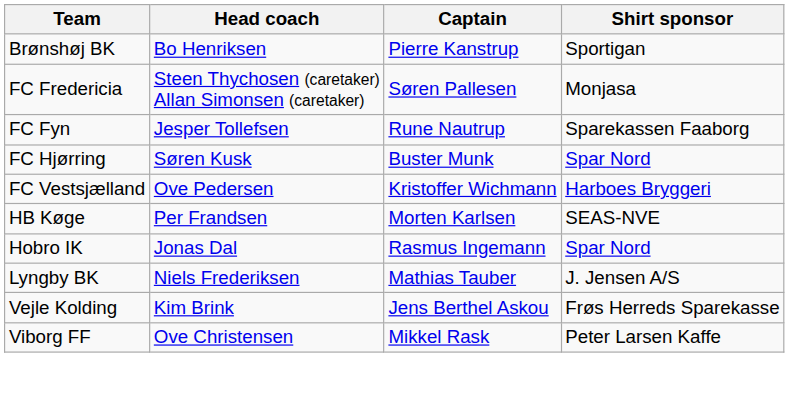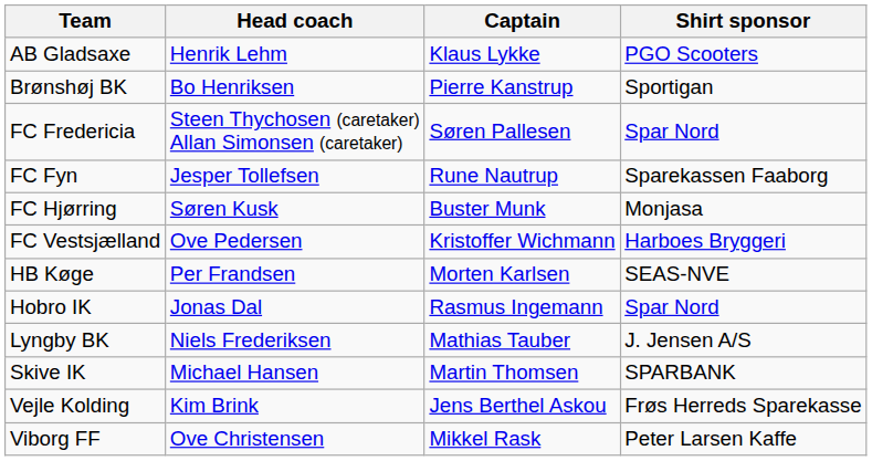 <table class="wikitable sortable" style="text-align: left;">
 <tr>
 <th>Team</th>
 <th>Head coach</th>
 <th>Captain</th>
 <th>Shirt sponsor</th>
+</tr>
+<tr>
+<td>AB Gladsaxe</td>
+<td> <a href='#'>Henrik Lehm</a></td>
+<td> <a href='#'>Klaus Lykke</a></td>
+<td><a href='#'>PGO Scooters</a></td>
 </tr>
 <tr>
 <td>Brønshøj BK</td>
 <td> <a href='#'>Bo Henriksen</a></td>
 <td> <a href='#'>Pierre Kanstrup</a></td>
 <td>Sportigan</td>
 </tr>
 <tr>
 <td>FC Fredericia</td>
 <td> <a href='#'>Steen Thychosen</a> <small>(caretaker)</small><br> <a href='#'>Allan Simonsen</a> <small>(caretaker)</small></td>
 <td> <a href='#'>Søren Pallesen</a></td>
-<td>Monjasa</td>
+<td><a href='#'>Spar Nord</a></td>
 </tr>
 <tr>
 <td>FC Fyn</td>
 <td> <a href='#'>Jesper Tollefsen</a></td>
 <td> <a href='#'>Rune Nautrup</a></td>
 <td>Sparekassen Faaborg</td>
 </tr>
 <tr>
 <td>FC Hjørring</td>
 <td> <a href='#'>Søren Kusk</a></td>
 <td> <a href='#'>Buster Munk</a></td>
-<td><a href='#'>Spar Nord</a></td>
+<td>Monjasa</td>
 </tr>
 <tr>
 <td>FC Vestsjælland</td>
 <td> <a href='#'>Ove Pedersen</a></td>
 <td> <a href='#'>Kristoffer Wichmann</a></td>
 <td><a href='#'>Harboes Bryggeri</a></td>
 </tr>
 <tr>
 <td>HB Køge</td>
 <td> <a href='#'>Per Frandsen</a></td>
 <td> <a href='#'>Morten Karlsen</a></td>
 <td>SEAS-NVE</td>
 </tr>
 <tr>
 <td>Hobro IK</td>
 <td> <a href='#'>Jonas Dal</a></td>
 <td> <a href='#'>Rasmus Ingemann</a></td>
 <td><a href='#'>Spar Nord</a></td>
 </tr>
 <tr>
 <td>Lyngby BK</td>
 <td> <a href='#'>Niels Frederiksen</a></td>
 <td> <a href='#'>Mathias Tauber</a></td>
 <td>J. Jensen A/S</td>
 </tr>
 <tr>
+<td>Skive IK</td>
+<td> <a href='#'>Michael Hansen</a></td>
+<td> <a href='#'>Martin Thomsen</a></td>
+<td>SPARBANK</td>
+</tr>
+<tr>
 <td>Vejle Kolding</td>
 <td> <a href='#'>Kim Brink</a></td>
 <td> <a href='#'>Jens Berthel Askou</a></td>
 <td>Frøs Herreds Sparekasse</td>
 </tr>
 <tr>
 <td>Viborg FF</td>
 <td> <a href='#'>Ove Christensen</a></td>
 <td> <a href='#'>Mikkel Rask</a></td>
 <td>Peter Larsen Kaffe</td>
 </tr>
 </table>
